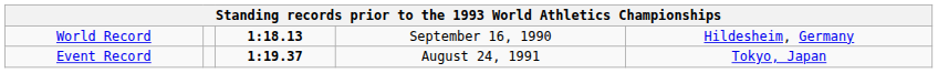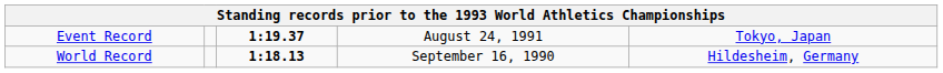 <table class="wikitable" style=" text-align:center; font-size:110%;" width="80%">
 <tr>
 <th colspan="5">Standing records prior to the 1993 World Athletics Championships</th>
+</tr>
+<tr>
+<td><a href='#'>Event Record</a></td>
+<td></td>
+<td><strong>1:19.37</strong></td>
+<td>August 24, 1991</td>
+<td> <a href='#'>Tokyo, Japan</a></td>
 </tr>
 <tr>
 <td><a href='#'>World Record</a></td>
 <td></td>
 <td><strong>1:18.13</strong></td>
 <td>September 16, 1990</td>
 <td> <a href='#'>Hildesheim</a>, <a href='#'>Germany</a></td>
 </tr>
-<tr>
-<td><a href='#'>Event Record</a></td>
-<td></td>
-<td><strong>1:19.37</strong></td>
-<td>August 24, 1991</td>
-<td> <a href='#'>Tokyo, Japan</a></td>
-</tr>
 </table>
